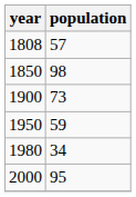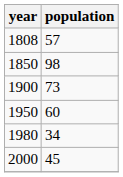 <table class="wikitable">
 <tr>
 <th>year</th>
 <th>population</th>
 </tr>
 <tr>
 <td>1808</td>
 <td>57</td>
 </tr>
 <tr>
 <td>1850</td>
 <td>98</td>
 </tr>
 <tr>
 <td>1900</td>
 <td>73</td>
 </tr>
 <tr>
 <td>1950</td>
-<td>59</td>
+<td>60</td>
 </tr>
 <tr>
 <td>1980</td>
 <td>34</td>
 </tr>
 <tr>
 <td>2000</td>
-<td>95</td>
+<td>45</td>
 </tr>
 <tr>
 </tr>
 </table>
